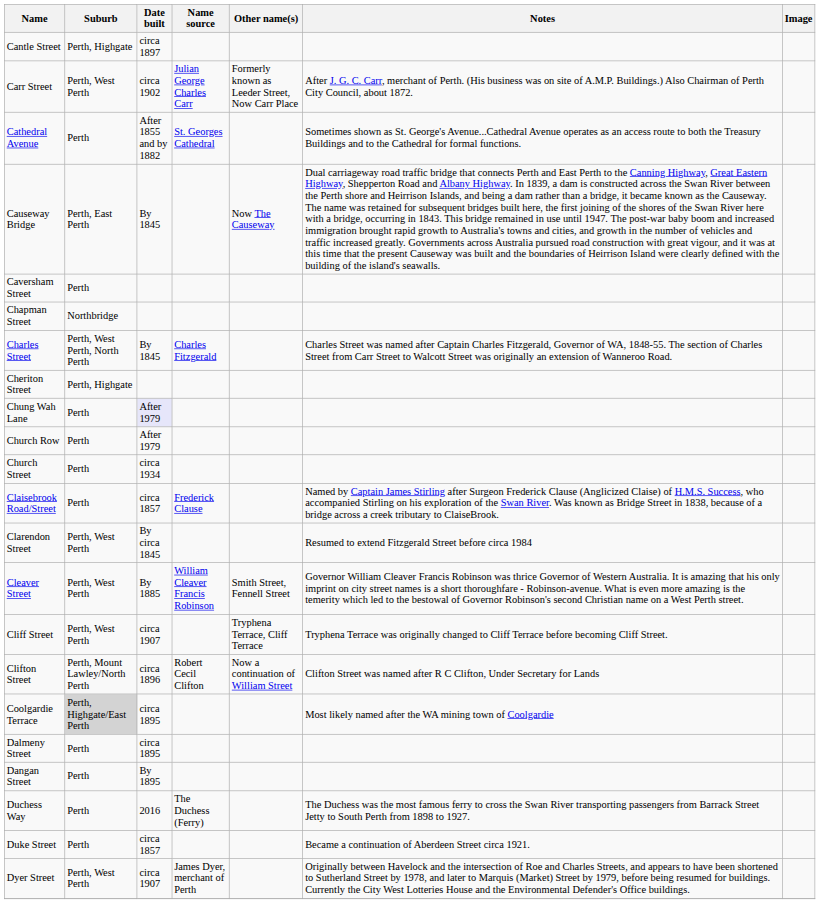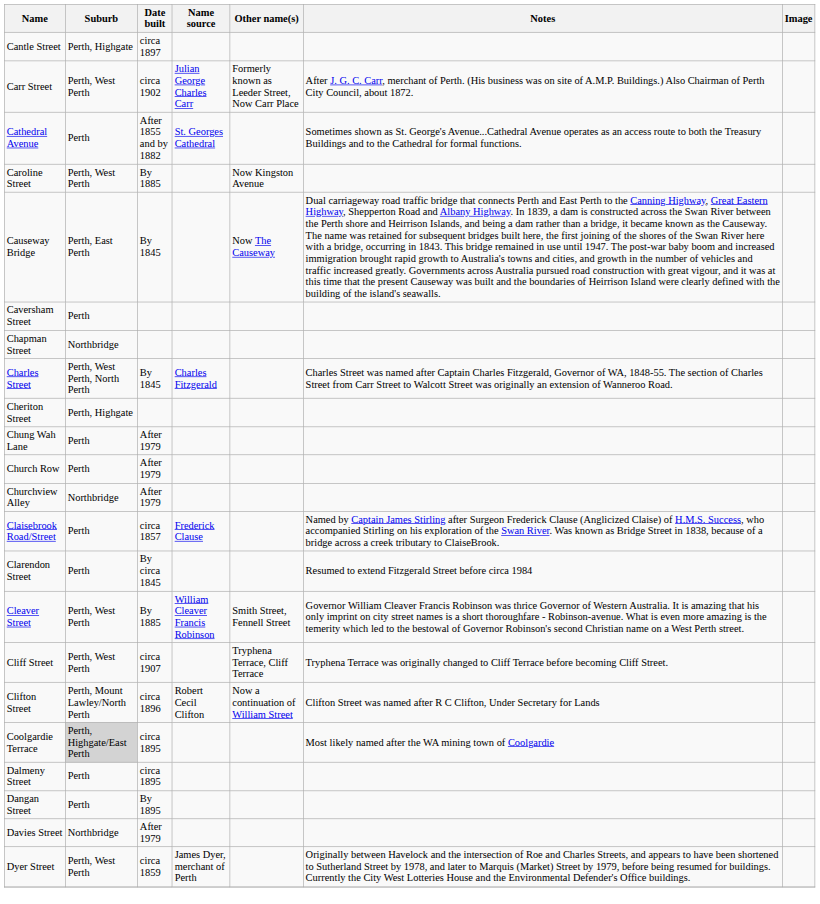 <table class="wikitable sortable">
 <tr>
 <th>Name</th>
 <th class="unsortable">Suburb</th>
 <th class="unsortable">Date built</th>
 <th class="unsortable">Name source</th>
 <th class="unsortable">Other name(s)</th>
 <th class="unsortable">Notes</th>
 <th class="unsortable">Image</th>
 </tr>
 <tr>
 <td>Cantle Street</td>
 <td>Perth, Highgate</td>
 <td>circa 1897</td>
 <td></td>
 <td></td>
 <td></td>
 <td></td>
 </tr>
 <tr>
 <td>Carr Street</td>
 <td>Perth, West Perth</td>
 <td>circa 1902</td>
 <td><a href='#'>Julian George Charles Carr</a></td>
 <td>Formerly known as Leeder Street, Now Carr Place</td>
 <td>After <a href='#'>J. G. C. Carr</a>, merchant of Perth. (His business was on site of A.M.P. Buildings.) Also Chairman of Perth City Council, about 1872.</td>
 <td></td>
 </tr>
 <tr>
 <td><a href='#'>Cathedral Avenue</a></td>
 <td>Perth</td>
 <td>After 1855 and by 1882</td>
 <td><a href='#'>St. Georges Cathedral</a></td>
 <td></td>
 <td>Sometimes shown as St. George's Avenue...Cathedral Avenue operates as an access route to both the Treasury Buildings and to the Cathedral for formal functions.</td>
+<td></td>
+</tr>
+<tr>
+<td>Caroline Street</td>
+<td>Perth, West Perth</td>
+<td>By 1885</td>
+<td></td>
+<td>Now Kingston Avenue</td>
+<td></td>
 <td></td>
 </tr>
 <tr>
 <td>Causeway Bridge</td>
 <td>Perth, East Perth</td>
 <td>By 1845</td>
 <td></td>
 <td>Now <a href='#'>The Causeway</a></td>
 <td>Dual carriageway road traffic bridge that connects Perth and East Perth to the <a href='#'>Canning Highway</a>, <a href='#'>Great Eastern Highway</a>, Shepperton Road and <a href='#'>Albany Highway</a>. In 1839, a dam is constructed across the Swan River between the Perth shore and Heirrison Islands, and being a dam rather than a bridge, it became known as the Causeway. The name was retained for subsequent bridges built here, the first joining of the shores of the Swan River here with a bridge, occurring in 1843. This bridge remained in use until 1947. The post-war baby boom and increased immigration brought rapid growth to Australia's towns and cities, and growth in the number of vehicles and traffic increased greatly. Governments across Australia pursued road construction with great vigour, and it was at this time that the present Causeway was built and the boundaries of Heirrison Island were clearly defined with the building of the island's seawalls.</td>
 <td></td>
 </tr>
 <tr>
 <td>Caversham Street</td>
 <td>Perth</td>
 <td></td>
 <td></td>
 <td></td>
 <td></td>
 <td></td>
 </tr>
 <tr>
 <td>Chapman Street</td>
 <td>Northbridge</td>
 <td></td>
 <td></td>
 <td></td>
 <td></td>
 <td></td>
 </tr>
 <tr>
 <td><a href='#'>Charles Street</a></td>
 <td>Perth, West Perth, North Perth</td>
 <td>By 1845</td>
 <td><a href='#'>Charles Fitzgerald</a></td>
 <td></td>
 <td>Charles Street was named after Captain Charles Fitzgerald, Governor of WA, 1848-55. The section of Charles Street from Carr Street to Walcott Street was originally an extension of Wanneroo Road.</td>
 <td></td>
 </tr>
 <tr>
 <td>Cheriton Street</td>
 <td>Perth, Highgate</td>
 <td></td>
 <td></td>
 <td></td>
 <td></td>
 <td></td>
 </tr>
 <tr>
 <td>Chung Wah Lane</td>
 <td>Perth</td>
-<td style="background: lavender;">After 1979</td>
+<td>After 1979</td>
 <td></td>
 <td></td>
 <td></td>
 <td></td>
 </tr>
 <tr>
 <td>Church Row</td>
 <td>Perth</td>
 <td>After 1979</td>
 <td></td>
 <td></td>
 <td></td>
 <td></td>
 </tr>
 <tr>
-<td>Church Street</td>
-<td>Perth</td>
-<td>circa 1934</td>
+<td>Churchview Alley</td>
+<td>Northbridge</td>
+<td>After 1979</td>
 <td></td>
 <td></td>
 <td></td>
 <td></td>
 </tr>
 <tr>
 <td><a href='#'>Claisebrook Road/Street</a></td>
 <td>Perth</td>
 <td>circa 1857</td>
 <td><a href='#'>Frederick Clause</a></td>
 <td></td>
 <td>Named by <a href='#'>Captain James Stirling</a> after Surgeon Frederick Clause (Anglicized Claise) of <a href='#'>H.M.S. Success</a>, who accompanied Stirling on his exploration of the <a href='#'>Swan River</a>. Was known as Bridge Street in 1838, because of a bridge across a creek tributary to ClaiseBrook.</td>
 <td></td>
 </tr>
 <tr>
 <td>Clarendon Street</td>
-<td>Perth, West Perth</td>
+<td>Perth</td>
 <td>By circa 1845</td>
 <td></td>
 <td></td>
 <td>Resumed to extend Fitzgerald Street before circa 1984</td>
 <td></td>
 </tr>
 <tr>
 <td><a href='#'>Cleaver Street</a></td>
 <td>Perth, West Perth</td>
 <td>By 1885</td>
 <td><a href='#'>William Cleaver Francis Robinson</a></td>
 <td>Smith Street, Fennell Street</td>
 <td>Governor William Cleaver Francis Robinson was thrice Governor of Western Australia. It is amazing that his only imprint on city street names is a short thoroughfare - Robinson-avenue. What is even more amazing is the temerity which led to the bestowal of Governor Robinson's second Christian name on a West Perth street.</td>
 <td></td>
 </tr>
 <tr>
 <td>Cliff Street</td>
 <td>Perth, West Perth</td>
 <td>circa 1907</td>
 <td></td>
 <td>Tryphena Terrace, Cliff Terrace</td>
 <td>Tryphena Terrace was originally changed to Cliff Terrace before becoming Cliff Street.</td>
 <td></td>
 </tr>
 <tr>
 <td>Clifton Street</td>
 <td>Perth, Mount Lawley/North Perth</td>
 <td>circa 1896</td>
 <td>Robert Cecil Clifton</td>
 <td>Now a continuation of <a href='#'>William Street</a></td>
 <td>Clifton Street was named after R C Clifton, Under Secretary for Lands</td>
 <td></td>
 </tr>
 <tr>
 <td>Coolgardie Terrace</td>
 <td style="background: lightgrey;">Perth, Highgate/East Perth</td>
 <td>circa 1895</td>
 <td></td>
 <td></td>
 <td>Most likely named after the WA mining town of <a href='#'>Coolgardie</a></td>
 <td></td>
 </tr>
 <tr>
 <td>Dalmeny Street</td>
 <td>Perth</td>
 <td>circa 1895</td>
 <td></td>
 <td></td>
 <td></td>
 <td></td>
 </tr>
 <tr>
 <td>Dangan Street</td>
 <td>Perth</td>
 <td>By 1895</td>
 <td></td>
 <td></td>
 <td></td>
 <td></td>
 </tr>
 <tr>
-<td>Duchess Way</td>
-<td>Perth</td>
-<td>2016</td>
-<td>The Duchess (Ferry)</td>
-<td></td>
-<td>The Duchess was the most famous ferry to cross the Swan River transporting passengers from Barrack Street Jetty to South Perth from 1898 to 1927.</td>
-<td></td>
-</tr>
-<tr>
-<td>Duke Street</td>
-<td>Perth</td>
-<td>circa 1857</td>
+<td>Davies Street</td>
+<td>Northbridge</td>
+<td>After 1979</td>
 <td></td>
 <td></td>
-<td>Became a continuation of Aberdeen Street circa 1921.</td>
+<td></td>
 <td></td>
 </tr>
 <tr>
 <td>Dyer Street</td>
 <td>Perth, West Perth</td>
-<td>circa 1907</td>
+<td>circa 1859</td>
 <td>James Dyer, merchant of Perth</td>
 <td></td>
 <td>Originally between Havelock and the intersection of Roe and Charles Streets, and appears to have been shortened to Sutherland Street by 1978, and later to Marquis (Market) Street by 1979, before being resumed for buildings. Currently the City West Lotteries House and the Environmental Defender's Office buildings.</td>
 <td></td>
 </tr>
 <tr>
 </tr>
 </table>
